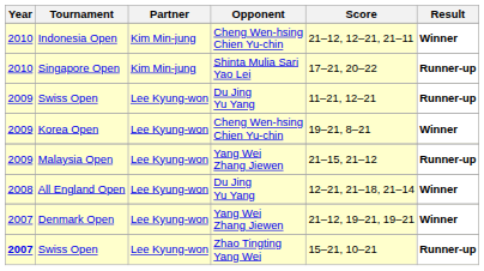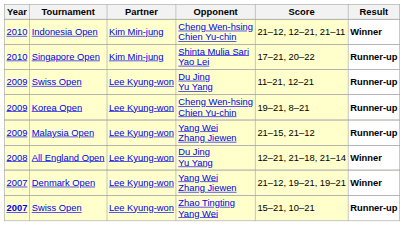 <table class="sortable wikitable" style="font-size: 90%;">
 <tr>
 <th>Year</th>
 <th>Tournament</th>
 <th>Partner</th>
 <th>Opponent</th>
 <th>Score</th>
 <th>Result</th>
 </tr>
 <tr>
 </tr>
 <tr style="background:#FFFFCC">
 <td align="center"><a href='#'>2010</a></td>
 <td align="left"><a href='#'>Indonesia Open</a></td>
 <td align="left"> <a href='#'>Kim Min-jung</a></td>
 <td align="left"> <a href='#'>Cheng Wen-hsing</a><br> <a href='#'>Chien Yu-chin</a></td>
 <td align="left">21–12, 12–21, 21–11</td>
 <td style="text-align:left; background:white"> <strong>Winner</strong></td>
 </tr>
 <tr>
 </tr>
 <tr style="background:#FFFFCC">
 <td align="center"><a href='#'>2010</a></td>
 <td align="left"><a href='#'>Singapore Open</a></td>
 <td align="left"> <a href='#'>Kim Min-jung</a></td>
 <td align="left"> <a href='#'>Shinta Mulia Sari</a><br> <a href='#'>Yao Lei</a></td>
 <td align="left">17–21, 20–22</td>
 <td style="text-align:left; background:white"> <strong>Runner-up</strong></td>
 </tr>
 <tr>
 </tr>
 <tr style="background:#FFFFCC">
 <td align="center"><a href='#'>2009</a></td>
 <td align="left"><a href='#'>Swiss Open</a></td>
 <td align="left"> <a href='#'>Lee Kyung-won</a></td>
 <td align="left"> <a href='#'>Du Jing</a><br> <a href='#'>Yu Yang</a></td>
 <td align="left">11–21, 12–21</td>
 <td style="text-align:left; background:white"> <strong>Runner-up</strong></td>
 </tr>
 <tr>
 </tr>
 <tr style="background:#FFFFCC">
 <td align="center"><a href='#'>2009</a></td>
 <td align="left"><a href='#'>Korea Open</a></td>
 <td align="left"> <a href='#'>Lee Kyung-won</a></td>
 <td align="left"> <a href='#'>Cheng Wen-hsing</a><br> <a href='#'>Chien Yu-chin</a></td>
 <td align="left">19–21, 8–21</td>
-<td style="text-align:left; background:white"> <strong>Winner</strong></td>
+<td style="text-align:left; background:white"> <strong>Runner-up</strong></td>
 </tr>
 <tr>
 </tr>
 <tr style="background:#FFFFCC">
 <td align="center"><a href='#'>2009</a></td>
 <td align="left"><a href='#'>Malaysia Open</a></td>
 <td align="left"> <a href='#'>Lee Kyung-won</a></td>
 <td align="left"> <a href='#'>Yang Wei</a><br> <a href='#'>Zhang Jiewen</a></td>
 <td align="left">21–15, 21–12</td>
 <td style="text-align:left; background:white"> <strong>Runner-up</strong></td>
 </tr>
 <tr>
 </tr>
 <tr style="background:#FFFFCC">
 <td align="center"><a href='#'>2008</a></td>
 <td align="left"><a href='#'>All England Open</a></td>
 <td align="left"> <a href='#'>Lee Kyung-won</a></td>
 <td align="left"> <a href='#'>Du Jing</a><br> <a href='#'>Yu Yang</a></td>
 <td align="left">12–21, 21–18, 21–14</td>
 <td style="text-align:left; background:white"> <strong>Winner</strong></td>
 </tr>
 <tr>
 </tr>
 <tr style="background:#FFFFCC">
 <td align="center"><a href='#'>2007</a></td>
 <td align="left"><a href='#'>Denmark Open</a></td>
 <td align="left"> <a href='#'>Lee Kyung-won</a></td>
 <td align="left"> <a href='#'>Yang Wei</a><br> <a href='#'>Zhang Jiewen</a></td>
 <td align="left">21–12, 19–21, 19–21</td>
 <td style="text-align:left; background:white"> <strong>Winner</strong></td>
 </tr>
 <tr>
 </tr>
 <tr style="background:#FFFFCC">
 <td align="center"><strong><a href='#'>2007</a></strong></td>
 <td align="left"><a href='#'>Swiss Open</a></td>
 <td align="left"> <a href='#'>Lee Kyung-won</a></td>
 <td align="left"> <a href='#'>Zhao Tingting</a><br> <a href='#'>Yang Wei</a></td>
 <td align="left">15–21, 10–21</td>
 <td style="text-align:left; background:white"> <strong>Runner-up</strong></td>
 </tr>
 </table>
